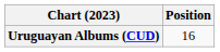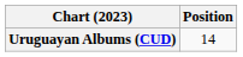 <table class="wikitable plainrowheaders" style="text-align:center">
 <tr>
 <th scope="col">Chart (2023)</th>
 <th scope="col">Position</th>
 </tr>
 <tr>
 <th scope="row">Uruguayan Albums (<a href='#'>CUD</a>)</th>
-<td>16</td>
+<td>14</td>
 </tr>
 </table>
